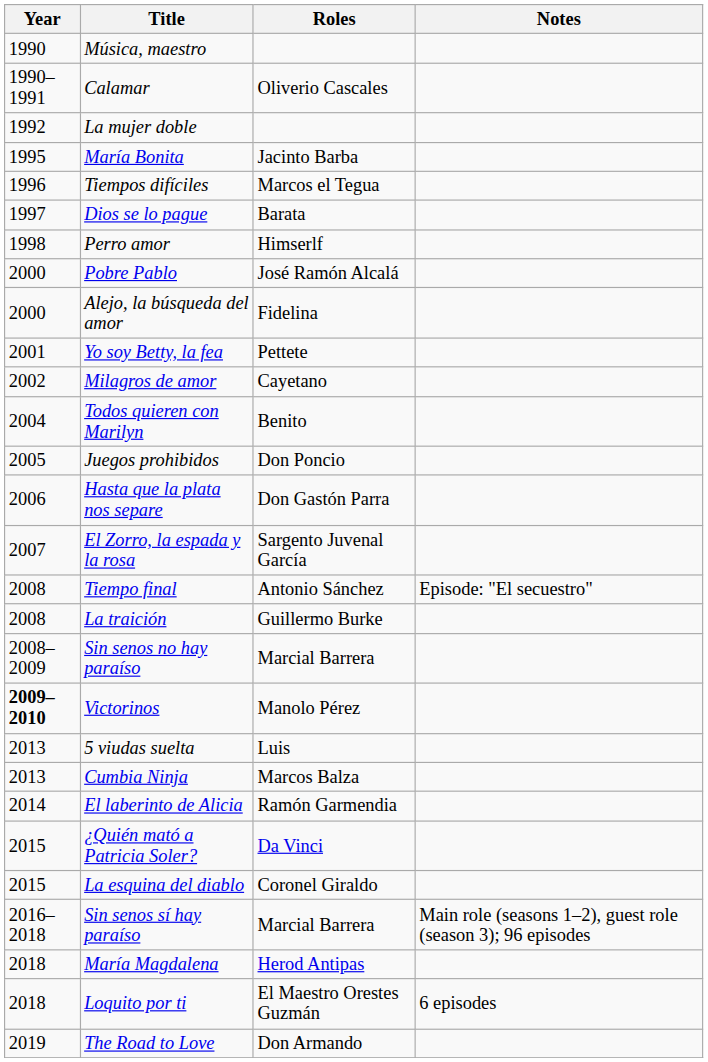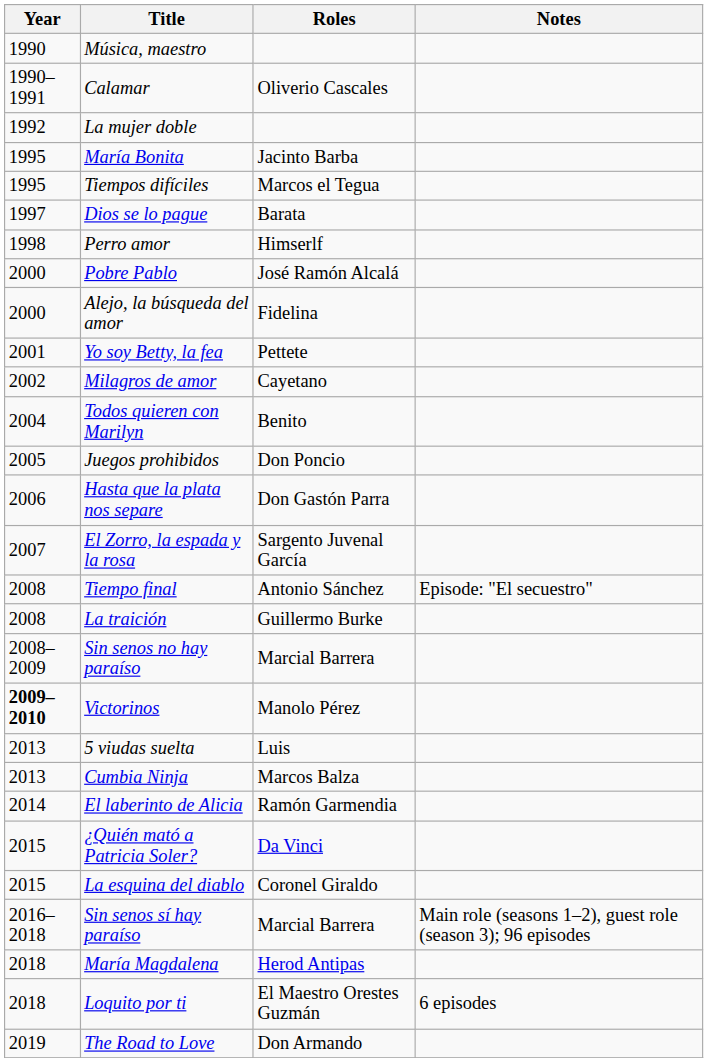 <table class="wikitable sortable">
 <tr>
 <th>Year</th>
 <th>Title</th>
 <th>Roles</th>
 <th>Notes</th>
 </tr>
 <tr>
 <td>1990</td>
 <td><em>Música, maestro</em></td>
 <td></td>
 <td></td>
 </tr>
 <tr>
 <td>1990–1991</td>
 <td><em>Calamar</em></td>
 <td>Oliverio Cascales</td>
 <td></td>
 </tr>
 <tr>
 <td>1992</td>
 <td><em>La mujer doble</em></td>
 <td></td>
 <td></td>
 </tr>
 <tr>
 <td>1995</td>
 <td><em><a href='#'>María Bonita</a></em></td>
 <td>Jacinto Barba</td>
 <td></td>
 </tr>
 <tr>
-<td>1996</td>
+<td>1995</td>
 <td><em>Tiempos difíciles</em></td>
 <td>Marcos el Tegua</td>
 <td></td>
 </tr>
 <tr>
 <td>1997</td>
 <td><em><a href='#'>Dios se lo pague</a></em></td>
 <td>Barata</td>
 <td></td>
 </tr>
 <tr>
 <td>1998</td>
 <td><em>Perro amor</em></td>
 <td>Himserlf</td>
 <td></td>
 </tr>
 <tr>
 <td>2000</td>
 <td><em><a href='#'>Pobre Pablo</a></em></td>
 <td>José Ramón Alcalá</td>
 <td></td>
 </tr>
 <tr>
 <td>2000</td>
 <td><em>Alejo, la búsqueda del amor</em></td>
 <td>Fidelina</td>
 <td></td>
 </tr>
 <tr>
 <td>2001</td>
 <td><em><a href='#'>Yo soy Betty, la fea</a></em></td>
 <td>Pettete</td>
 <td></td>
 </tr>
 <tr>
 <td>2002</td>
 <td><em><a href='#'>Milagros de amor</a></em></td>
 <td>Cayetano</td>
 <td></td>
 </tr>
 <tr>
 <td>2004</td>
 <td><em><a href='#'>Todos quieren con Marilyn</a></em></td>
 <td>Benito</td>
 <td></td>
 </tr>
 <tr>
 <td>2005</td>
 <td><em>Juegos prohibidos</em></td>
 <td>Don Poncio</td>
 <td></td>
 </tr>
 <tr>
 <td>2006</td>
 <td><em><a href='#'>Hasta que la plata nos separe</a></em></td>
 <td>Don Gastón Parra</td>
 <td></td>
 </tr>
 <tr>
 <td>2007</td>
 <td><em><a href='#'>El Zorro, la espada y la rosa</a></em></td>
 <td>Sargento Juvenal García</td>
 <td></td>
 </tr>
 <tr>
 <td>2008</td>
 <td><em><a href='#'>Tiempo final</a></em></td>
 <td>Antonio Sánchez</td>
 <td>Episode: "El secuestro"</td>
 </tr>
 <tr>
 <td>2008</td>
 <td><em><a href='#'>La traición</a></em></td>
 <td>Guillermo Burke</td>
 <td></td>
 </tr>
 <tr>
 <td>2008–2009</td>
 <td><em><a href='#'>Sin senos no hay paraíso</a></em></td>
 <td>Marcial Barrera</td>
 <td></td>
 </tr>
 <tr>
 <td><strong>2009–2010</strong></td>
 <td><em><a href='#'>Victorinos</a></em></td>
 <td>Manolo Pérez</td>
 <td></td>
 </tr>
 <tr>
 <td>2013</td>
 <td><em>5 viudas suelta</em></td>
 <td>Luis</td>
 <td></td>
 </tr>
 <tr>
 <td>2013</td>
 <td><em><a href='#'>Cumbia Ninja</a></em></td>
 <td>Marcos Balza</td>
 <td></td>
 </tr>
 <tr>
 <td>2014</td>
 <td><em><a href='#'>El laberinto de Alicia</a></em></td>
 <td>Ramón Garmendia</td>
 <td></td>
 </tr>
 <tr>
 <td>2015</td>
 <td><em><a href='#'>¿Quién mató a Patricia Soler?</a></em></td>
 <td><a href='#'>Da Vinci</a></td>
 <td></td>
 </tr>
 <tr>
 <td>2015</td>
 <td><em><a href='#'>La esquina del diablo</a></em></td>
 <td>Coronel Giraldo</td>
 <td></td>
 </tr>
 <tr>
 <td>2016–2018</td>
 <td><em><a href='#'>Sin senos sí hay paraíso</a></em></td>
 <td>Marcial Barrera</td>
 <td>Main role (seasons 1–2), guest role (season 3); 96 episodes</td>
 </tr>
 <tr>
 <td>2018</td>
 <td><em><a href='#'>María Magdalena</a></em></td>
 <td><a href='#'>Herod Antipas</a></td>
 <td></td>
 </tr>
 <tr>
 <td>2018</td>
 <td><em><a href='#'>Loquito por ti</a></em></td>
 <td>El Maestro Orestes Guzmán</td>
 <td>6 episodes</td>
 </tr>
 <tr>
 <td>2019</td>
 <td><em><a href='#'>The Road to Love</a></em></td>
 <td>Don Armando</td>
 <td></td>
 </tr>
 <tr>
 </tr>
 </table>
